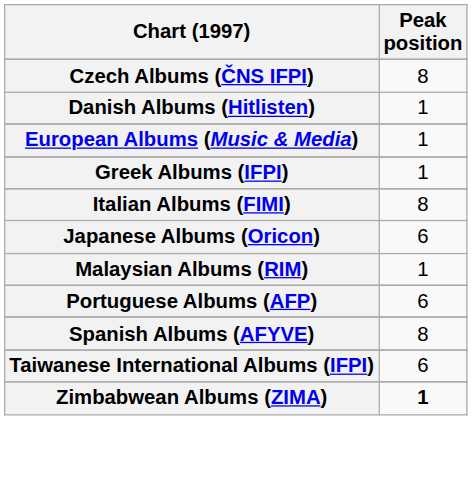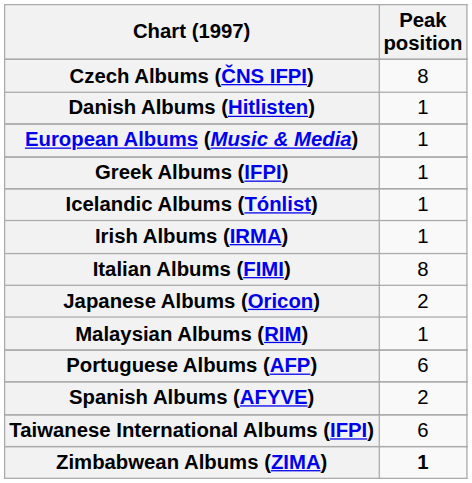 <table class="wikitable sortable plainrowheaders" style="text-align:center">
 <tr>
 <th scope="col">Chart (1997)</th>
 <th scope="col">Peak<br>position</th>
 </tr>
 <tr>
 </tr>
 <tr>
 </tr>
 <tr>
 </tr>
 <tr>
 </tr>
 <tr>
 </tr>
 <tr>
 <th scope="row">Czech Albums (<a href='#'>ČNS IFPI</a>)</th>
 <td>8</td>
 </tr>
 <tr>
 <th scope="row">Danish Albums (<a href='#'>Hitlisten</a>)</th>
 <td>1</td>
 </tr>
 <tr>
 </tr>
 <tr>
 <th scope="row"><a href='#'>European Albums</a> (<em><a href='#'>Music & Media</a></em>)</th>
 <td>1</td>
 </tr>
 <tr>
 </tr>
 <tr>
 </tr>
 <tr>
 </tr>
 <tr>
 <th scope="row">Greek Albums (<a href='#'>IFPI</a>)</th>
 <td>1</td>
 </tr>
 <tr>
 </tr>
 <tr>
+<th scope="row">Icelandic Albums (<a href='#'>Tónlist</a>)</th>
+<td>1</td>
+</tr>
+<tr>
+<th scope="row">Irish Albums (<a href='#'>IRMA</a>)</th>
+<td>1</td>
+</tr>
+<tr>
 <th scope="row">Italian Albums (<a href='#'>FIMI</a>)</th>
 <td>8</td>
 </tr>
 <tr>
 <th scope="row">Japanese Albums (<a href='#'>Oricon</a>)</th>
-<td>6</td>
+<td>2</td>
 </tr>
 <tr>
 <th scope="row">Malaysian Albums (<a href='#'>RIM</a>)</th>
 <td>1</td>
 </tr>
 <tr>
 </tr>
 <tr>
 </tr>
 <tr>
 <th scope="row">Portuguese Albums (<a href='#'>AFP</a>)</th>
 <td>6</td>
 </tr>
 <tr>
 </tr>
 <tr>
 <th scope="row">Spanish Albums (<a href='#'>AFYVE</a>)</th>
-<td>8</td>
+<td>2</td>
 </tr>
 <tr>
 </tr>
 <tr>
 </tr>
 <tr>
 <th scope="row">Taiwanese International Albums (<a href='#'>IFPI</a>)</th>
 <td>6</td>
 </tr>
 <tr>
 </tr>
 <tr>
 </tr>
 <tr>
 <th scope="row">Zimbabwean Albums (<a href='#'>ZIMA</a>)</th>
 <td><strong>1</strong></td>
 </tr>
 </table>
